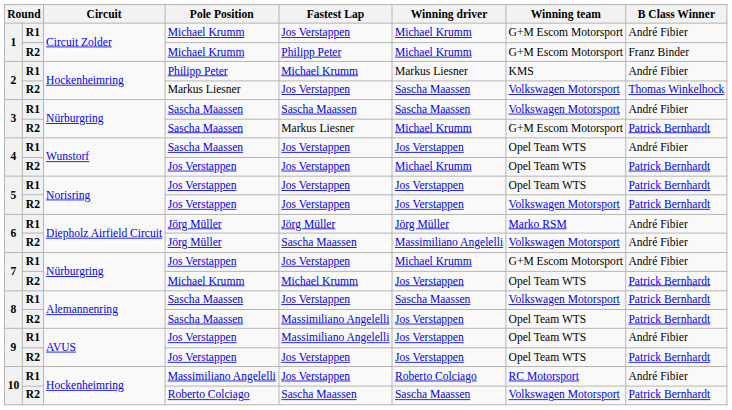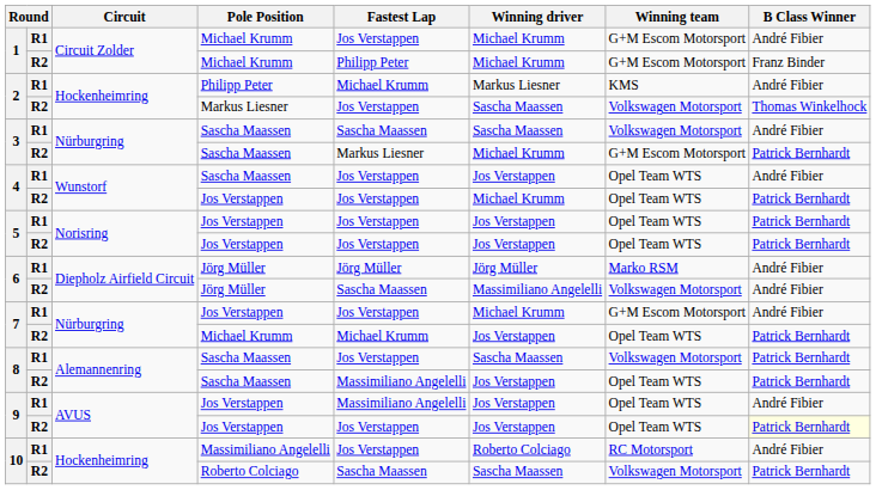 <table class="wikitable" style="font-size: 85%;">
 <tr>
 <th colspan=2>Round</th>
 <th>Circuit</th>
 <th>Pole Position</th>
 <th>Fastest Lap</th>
 <th>Winning driver</th>
 <th>Winning team</th>
 <th>B Class Winner</th>
 </tr>
 <tr>
 <th rowspan=2>1</th>
 <th>R1</th>
 <td rowspan=2><a href='#'>Circuit Zolder</a></td>
 <td nowrap> <a href='#'>Michael Krumm</a></td>
 <td nowrap> <a href='#'>Jos Verstappen</a></td>
 <td nowrap> <a href='#'>Michael Krumm</a></td>
 <td nowrap> G+M Escom Motorsport</td>
 <td nowrap> André Fibier</td>
 </tr>
 <tr>
 <th>R2</th>
 <td> <a href='#'>Michael Krumm</a></td>
 <td> <a href='#'>Philipp Peter</a></td>
 <td> <a href='#'>Michael Krumm</a></td>
 <td> G+M Escom Motorsport</td>
 <td> Franz Binder</td>
 </tr>
 <tr>
 <th rowspan=2>2</th>
 <th>R1</th>
 <td rowspan=2><a href='#'>Hockenheimring</a></td>
 <td> <a href='#'>Philipp Peter</a></td>
 <td> <a href='#'>Michael Krumm</a></td>
 <td> Markus Liesner</td>
 <td> KMS</td>
 <td> André Fibier</td>
 </tr>
 <tr>
 <th>R2</th>
 <td> Markus Liesner</td>
 <td> <a href='#'>Jos Verstappen</a></td>
 <td> <a href='#'>Sascha Maassen</a></td>
 <td> <a href='#'>Volkswagen Motorsport</a></td>
 <td nowrap> <a href='#'>Thomas Winkelhock</a></td>
 </tr>
 <tr>
 <th rowspan=2>3</th>
 <th>R1</th>
 <td rowspan=2><a href='#'>Nürburgring</a></td>
 <td> <a href='#'>Sascha Maassen</a></td>
 <td> <a href='#'>Sascha Maassen</a></td>
 <td> <a href='#'>Sascha Maassen</a></td>
 <td> <a href='#'>Volkswagen Motorsport</a></td>
 <td> André Fibier</td>
 </tr>
 <tr>
 <th>R2</th>
 <td> <a href='#'>Sascha Maassen</a></td>
 <td> Markus Liesner</td>
 <td> <a href='#'>Michael Krumm</a></td>
 <td> G+M Escom Motorsport</td>
 <td> <a href='#'>Patrick Bernhardt</a></td>
 </tr>
 <tr>
 <th rowspan=2>4</th>
 <th>R1</th>
 <td rowspan=2><a href='#'>Wunstorf</a></td>
 <td> <a href='#'>Sascha Maassen</a></td>
 <td> <a href='#'>Jos Verstappen</a></td>
 <td> <a href='#'>Jos Verstappen</a></td>
 <td> Opel Team WTS</td>
 <td> André Fibier</td>
 </tr>
 <tr>
 <th>R2</th>
 <td> <a href='#'>Jos Verstappen</a></td>
 <td> <a href='#'>Jos Verstappen</a></td>
 <td> <a href='#'>Michael Krumm</a></td>
 <td> Opel Team WTS</td>
 <td> <a href='#'>Patrick Bernhardt</a></td>
 </tr>
 <tr>
 <th rowspan=2>5</th>
 <th>R1</th>
 <td rowspan=2><a href='#'>Norisring</a></td>
 <td> <a href='#'>Jos Verstappen</a></td>
 <td> <a href='#'>Jos Verstappen</a></td>
 <td> <a href='#'>Jos Verstappen</a></td>
 <td> Opel Team WTS</td>
 <td> <a href='#'>Patrick Bernhardt</a></td>
 </tr>
 <tr>
 <th>R2</th>
 <td> <a href='#'>Jos Verstappen</a></td>
 <td> <a href='#'>Jos Verstappen</a></td>
 <td> <a href='#'>Jos Verstappen</a></td>
-<td> <a href='#'>Volkswagen Motorsport</a></td>
+<td> Opel Team WTS</td>
 <td> <a href='#'>Patrick Bernhardt</a></td>
 </tr>
 <tr>
 <th rowspan=2>6</th>
 <th>R1</th>
 <td rowspan=2 nowrap><a href='#'>Diepholz Airfield Circuit</a></td>
 <td> <a href='#'>Jörg Müller</a></td>
 <td> <a href='#'>Jörg Müller</a></td>
 <td> <a href='#'>Jörg Müller</a></td>
 <td> <a href='#'>Marko RSM</a></td>
 <td> André Fibier</td>
 </tr>
 <tr>
 <th>R2</th>
 <td> <a href='#'>Jörg Müller</a></td>
 <td> <a href='#'>Sascha Maassen</a></td>
 <td nowrap> <a href='#'>Massimiliano Angelelli</a></td>
 <td> <a href='#'>Volkswagen Motorsport</a></td>
 <td> André Fibier</td>
 </tr>
 <tr>
 <th rowspan=2>7</th>
 <th>R1</th>
 <td rowspan=2><a href='#'>Nürburgring</a></td>
 <td> <a href='#'>Jos Verstappen</a></td>
 <td> <a href='#'>Jos Verstappen</a></td>
 <td> <a href='#'>Michael Krumm</a></td>
 <td> G+M Escom Motorsport</td>
 <td> André Fibier</td>
 </tr>
 <tr>
 <th>R2</th>
 <td> <a href='#'>Michael Krumm</a></td>
 <td> <a href='#'>Michael Krumm</a></td>
 <td> <a href='#'>Jos Verstappen</a></td>
 <td> Opel Team WTS</td>
 <td> <a href='#'>Patrick Bernhardt</a></td>
 </tr>
 <tr>
 <th rowspan=2>8</th>
 <th>R1</th>
 <td rowspan=2><a href='#'>Alemannenring</a></td>
 <td> <a href='#'>Sascha Maassen</a></td>
 <td> <a href='#'>Jos Verstappen</a></td>
 <td> <a href='#'>Sascha Maassen</a></td>
 <td> <a href='#'>Volkswagen Motorsport</a></td>
 <td> <a href='#'>Patrick Bernhardt</a></td>
 </tr>
 <tr>
 <th>R2</th>
 <td> <a href='#'>Sascha Maassen</a></td>
 <td> <a href='#'>Massimiliano Angelelli</a></td>
 <td> <a href='#'>Jos Verstappen</a></td>
 <td> Opel Team WTS</td>
 <td> <a href='#'>Patrick Bernhardt</a></td>
 </tr>
 <tr>
 <th rowspan=2>9</th>
 <th>R1</th>
 <td rowspan=2><a href='#'>AVUS</a></td>
 <td> <a href='#'>Jos Verstappen</a></td>
 <td nowrap> <a href='#'>Massimiliano Angelelli</a></td>
 <td> <a href='#'>Jos Verstappen</a></td>
 <td> Opel Team WTS</td>
 <td> André Fibier</td>
 </tr>
 <tr>
 <th>R2</th>
 <td> <a href='#'>Jos Verstappen</a></td>
 <td> <a href='#'>Jos Verstappen</a></td>
 <td> <a href='#'>Jos Verstappen</a></td>
 <td> Opel Team WTS</td>
-<td> <a href='#'>Patrick Bernhardt</a></td>
+<td style="background: lightyellow;"> <a href='#'>Patrick Bernhardt</a></td>
 </tr>
 <tr>
 <th rowspan=2>10</th>
 <th>R1</th>
 <td rowspan=2><a href='#'>Hockenheimring</a></td>
 <td nowrap> <a href='#'>Massimiliano Angelelli</a></td>
 <td> <a href='#'>Jos Verstappen</a></td>
 <td> <a href='#'>Roberto Colciago</a></td>
 <td> <a href='#'>RC Motorsport</a></td>
 <td> André Fibier</td>
 </tr>
 <tr>
 <th>R2</th>
 <td> <a href='#'>Roberto Colciago</a></td>
 <td> <a href='#'>Sascha Maassen</a></td>
 <td> <a href='#'>Sascha Maassen</a></td>
 <td> <a href='#'>Volkswagen Motorsport</a></td>
 <td> <a href='#'>Patrick Bernhardt</a></td>
 </tr>
 </table>
